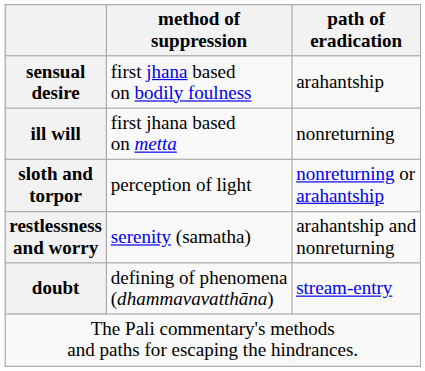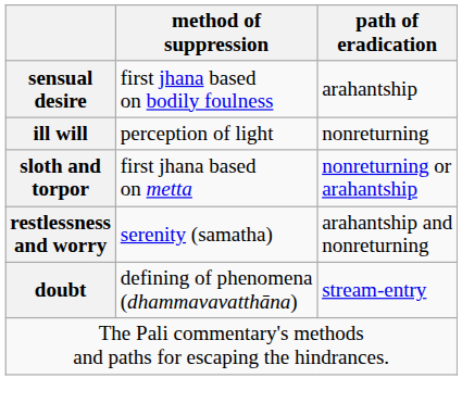 <table class="wikitable" style="margin: 0" align="right">
 <tr>
 <th></th>
 <th>method of<br>suppression</th>
 <th>path   of<br>eradication</th>
 </tr>
 <tr>
 <th>sensual<br>desire</th>
 <td>first <a href='#'>jhana</a> based<br>on <a href='#'>bodily foulness</a></td>
 <td>arahantship</td>
 </tr>
 <tr>
 <th>ill will</th>
-<td>first jhana based<br>on <em><a href='#'>metta</a></em></td>
+<td>perception of light</td>
 <td>nonreturning</td>
 </tr>
 <tr>
 <th>sloth and<br>torpor</th>
-<td>perception of light</td>
+<td>first jhana based<br>on <em><a href='#'>metta</a></em></td>
 <td><a href='#'>nonreturning</a> or<br><a href='#'>arahantship</a></td>
 </tr>
 <tr>
 <th>restlessness<br>and worry</th>
 <td><a href='#'>serenity</a> (samatha)</td>
 <td>arahantship and<br>nonreturning</td>
 </tr>
 <tr>
 <th>doubt</th>
 <td>defining of phenomena<br>(<em>dhammavavatthāna</em>)</td>
 <td><a href='#'>stream-entry</a></td>
 </tr>
 <tr>
 <td colspan=5 style="text-align:center;">The Pali commentary's methods<br>and paths for escaping the hindrances.</td>
 </tr>
 </table>
